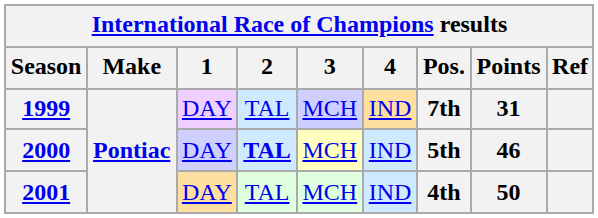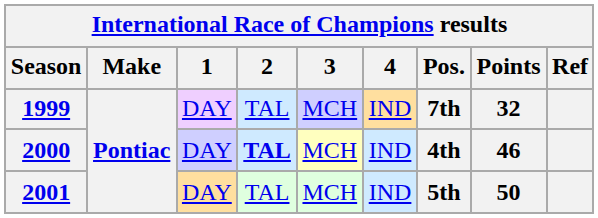 <table class="wikitable" style="text-align:center; font-size:75%">
 <tr>
 <th colspan=9><a href='#'>International Race of Champions</a> results</th>
 </tr>
 <tr>
 <th>Season</th>
 <th>Make</th>
 <th>1</th>
 <th>2</th>
 <th>3</th>
 <th>4</th>
 <th>Pos.</th>
 <th>Points</th>
 <th>Ref</th>
 </tr>
 <tr>
 <th><a href='#'>1999</a></th>
 <th rowspan=3><a href='#'>Pontiac</a></th>
 <td style="background:#EFCFFF;"><a href='#'>DAY</a><br></td>
 <td style="background:#CFEAFF;"><a href='#'>TAL</a><br></td>
 <td style="background:#CFCFFF;"><a href='#'>MCH</a><br></td>
 <td style="background:#FFDF9F;"><a href='#'>IND</a><br></td>
 <th>7th</th>
-<th>31</th>
+<th>32</th>
 <th></th>
 </tr>
 <tr>
 <th><a href='#'>2000</a></th>
 <td style="background:#CFCFFF;"><a href='#'>DAY</a><br></td>
 <td style="background:#CFEAFF;"><strong><a href='#'>TAL</a><br></strong></td>
 <td style="background:#FFFFBF;"><a href='#'>MCH</a><br></td>
 <td style="background:#CFEAFF;"><a href='#'>IND</a><br></td>
-<th>5th</th>
+<th>4th</th>
 <th>46</th>
 <th></th>
 </tr>
 <tr>
 <th><a href='#'>2001</a></th>
 <td style="background:#FFDF9F;"><a href='#'>DAY</a><br></td>
 <td style="background:#DFFFDF;"><a href='#'>TAL</a><br></td>
 <td style="background:#DFFFDF;"><a href='#'>MCH</a><br></td>
 <td style="background:#CFEAFF;"><a href='#'>IND</a><br></td>
-<th>4th</th>
+<th>5th</th>
 <th>50</th>
 <th></th>
 </tr>
 </table>
